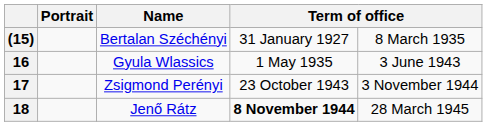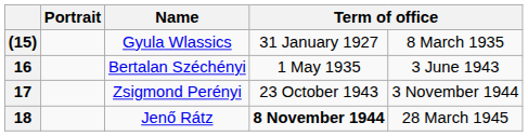 <table class="wikitable" style="text-align:center">
 <tr>
 <th></th>
 <th>Portrait</th>
 <th>Name<br></th>
 <th colspan=2>Term of office</th>
 </tr>
 <tr>
 <th>(15)</th>
 <td></td>
-<td><a href='#'>Bertalan Széchényi</a><br></td>
+<td><a href='#'>Gyula Wlassics</a><br></td>
 <td>31 January 1927</td>
 <td>8 March 1935</td>
 </tr>
 <tr>
 <th>16</th>
 <td></td>
-<td><a href='#'>Gyula Wlassics</a><br></td>
+<td><a href='#'>Bertalan Széchényi</a><br></td>
 <td>1 May 1935</td>
 <td>3 June 1943</td>
 </tr>
 <tr>
 <th>17</th>
 <td></td>
 <td><a href='#'>Zsigmond Perényi</a><br></td>
 <td>23 October 1943</td>
 <td>3 November 1944</td>
 </tr>
 <tr>
 <th>18</th>
 <td></td>
 <td><a href='#'>Jenő Rátz</a><br></td>
 <td><strong>8 November 1944</strong></td>
 <td>28 March 1945</td>
 </tr>
 </table>
